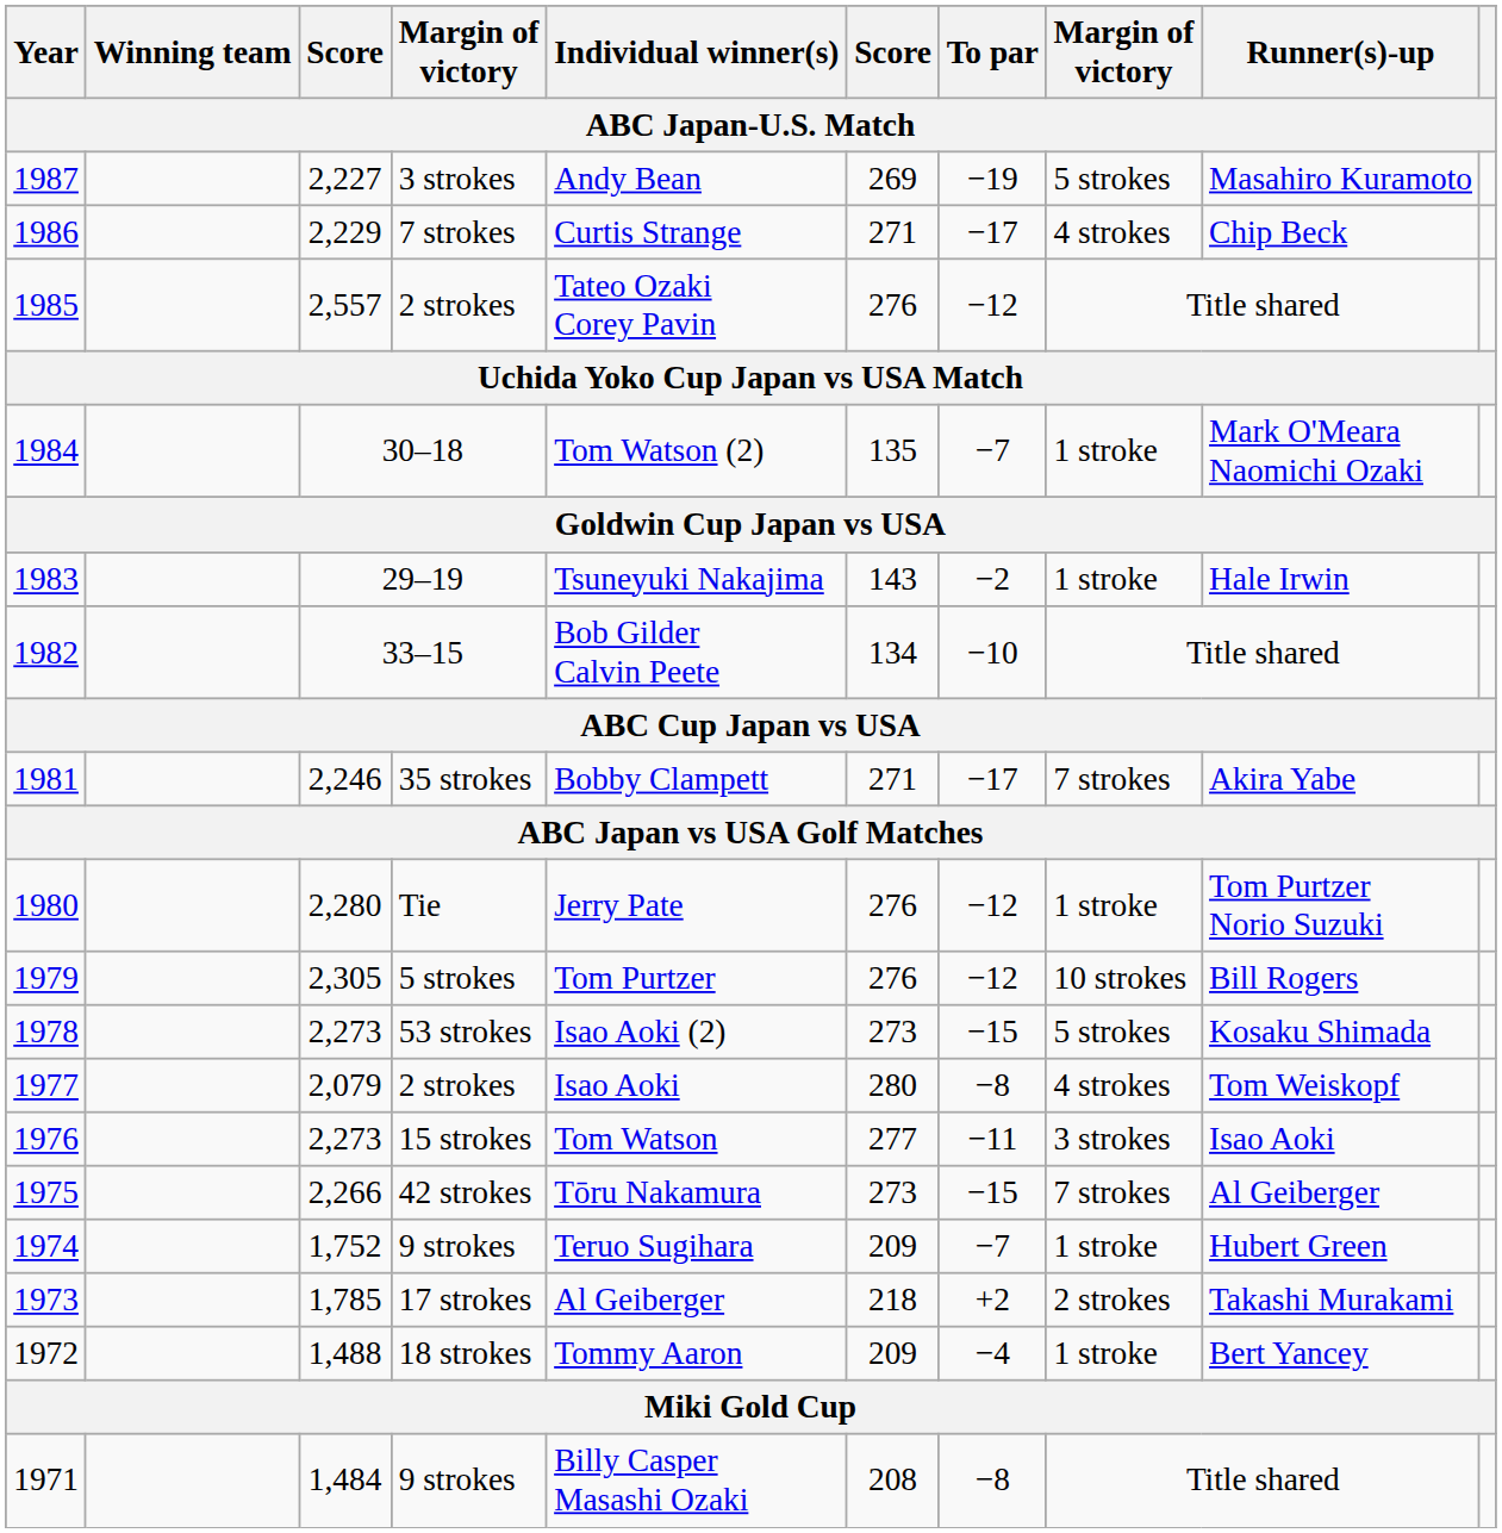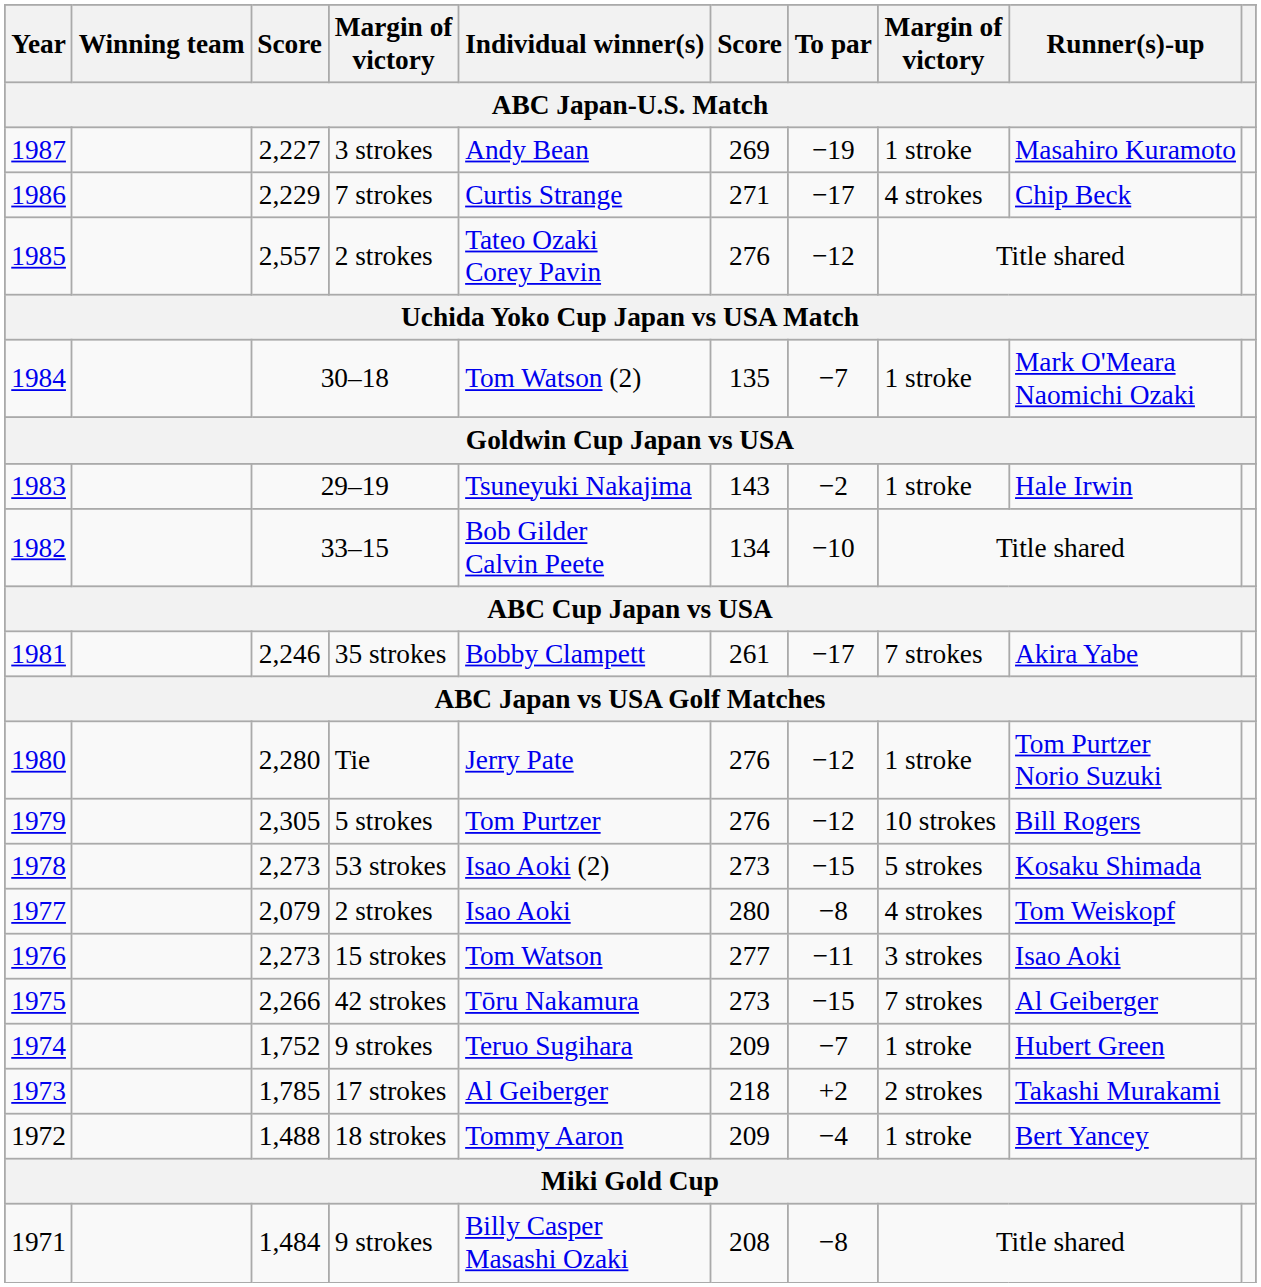 <table class=wikitable style="font-size:95%">
 <tr>
 <th>Year</th>
 <th>Winning team</th>
 <th>Score</th>
 <th>Margin of<br>victory</th>
 <th>Individual winner(s)</th>
 <th>Score</th>
 <th>To par</th>
 <th>Margin of<br>victory</th>
 <th>Runner(s)-up</th>
 <th></th>
 </tr>
 <tr>
 <th colspan=10>ABC Japan-U.S. Match</th>
 </tr>
 <tr>
 <td><a href='#'>1987</a></td>
 <td></td>
 <td align=center>2,227</td>
 <td>3 strokes</td>
 <td> <a href='#'>Andy Bean</a></td>
 <td align=center>269</td>
 <td align=center>−19</td>
-<td>5 strokes</td>
+<td>1 stroke</td>
 <td> <a href='#'>Masahiro Kuramoto</a></td>
 <td></td>
 </tr>
 <tr>
 <td><a href='#'>1986</a></td>
 <td></td>
 <td align=center>2,229</td>
 <td>7 strokes</td>
 <td> <a href='#'>Curtis Strange</a></td>
 <td align=center>271</td>
 <td align=center>−17</td>
 <td>4 strokes</td>
 <td> <a href='#'>Chip Beck</a></td>
 <td></td>
 </tr>
 <tr>
 <td><a href='#'>1985</a></td>
 <td></td>
 <td align=center>2,557</td>
 <td>2 strokes</td>
 <td> <a href='#'>Tateo Ozaki</a><br> <a href='#'>Corey Pavin</a></td>
 <td align=center>276</td>
 <td align=center>−12</td>
 <td colspan=2 align=center>Title shared</td>
 <td></td>
 </tr>
 <tr>
 <th colspan=10>Uchida Yoko Cup Japan vs USA Match</th>
 </tr>
 <tr>
 <td><a href='#'>1984</a></td>
 <td></td>
 <td align=center colspan=2>30–18</td>
 <td> <a href='#'>Tom Watson</a> (2)</td>
 <td align=center>135</td>
 <td align=center>−7</td>
 <td>1 stroke</td>
 <td> <a href='#'>Mark O'Meara</a><br> <a href='#'>Naomichi Ozaki</a></td>
 <td></td>
 </tr>
 <tr>
 <th colspan=10>Goldwin Cup Japan vs USA</th>
 </tr>
 <tr>
 <td><a href='#'>1983</a></td>
 <td></td>
 <td align=center colspan=2>29–19</td>
 <td> <a href='#'>Tsuneyuki Nakajima</a></td>
 <td align=center>143</td>
 <td align=center>−2</td>
 <td>1 stroke</td>
 <td> <a href='#'>Hale Irwin</a></td>
 <td></td>
 </tr>
 <tr>
 <td><a href='#'>1982</a></td>
 <td></td>
 <td align=center colspan=2>33–15</td>
 <td> <a href='#'>Bob Gilder</a><br> <a href='#'>Calvin Peete</a></td>
 <td align=center>134</td>
 <td align=center>−10</td>
 <td colspan=2 align=center>Title shared</td>
 <td></td>
 </tr>
 <tr>
 <th colspan=10>ABC Cup Japan vs USA</th>
 </tr>
 <tr>
 <td><a href='#'>1981</a></td>
 <td></td>
 <td align=center>2,246</td>
 <td>35 strokes</td>
 <td> <a href='#'>Bobby Clampett</a></td>
-<td align=center>271</td>
+<td align=center>261</td>
 <td align=center>−17</td>
 <td>7 strokes</td>
 <td> <a href='#'>Akira Yabe</a></td>
 <td></td>
 </tr>
 <tr>
 <th colspan=10>ABC Japan vs USA Golf Matches</th>
 </tr>
 <tr>
 <td><a href='#'>1980</a></td>
 <td><br></td>
 <td align=center>2,280</td>
 <td>Tie</td>
 <td> <a href='#'>Jerry Pate</a></td>
 <td align=center>276</td>
 <td align=center>−12</td>
 <td>1 stroke</td>
 <td> <a href='#'>Tom Purtzer</a><br> <a href='#'>Norio Suzuki</a></td>
 <td></td>
 </tr>
 <tr>
 <td><a href='#'>1979</a></td>
 <td></td>
 <td align=center>2,305</td>
 <td>5 strokes</td>
 <td> <a href='#'>Tom Purtzer</a></td>
 <td align=center>276</td>
 <td align=center>−12</td>
 <td>10 strokes</td>
 <td> <a href='#'>Bill Rogers</a></td>
 <td></td>
 </tr>
 <tr>
 <td><a href='#'>1978</a></td>
 <td></td>
 <td align=center>2,273</td>
 <td>53 strokes</td>
 <td> <a href='#'>Isao Aoki</a> (2)</td>
 <td align=center>273</td>
 <td align=center>−15</td>
 <td>5 strokes</td>
 <td> <a href='#'>Kosaku Shimada</a></td>
 <td></td>
 </tr>
 <tr>
 <td><a href='#'>1977</a></td>
 <td></td>
 <td align=center>2,079</td>
 <td>2 strokes</td>
 <td> <a href='#'>Isao Aoki</a></td>
 <td align=center>280</td>
 <td align=center>−8</td>
 <td>4 strokes</td>
 <td> <a href='#'>Tom Weiskopf</a></td>
 <td></td>
 </tr>
 <tr>
 <td><a href='#'>1976</a></td>
 <td></td>
 <td align=center>2,273</td>
 <td>15 strokes</td>
 <td> <a href='#'>Tom Watson</a></td>
 <td align=center>277</td>
 <td align=center>−11</td>
 <td>3 strokes</td>
 <td> <a href='#'>Isao Aoki</a></td>
 <td></td>
 </tr>
 <tr>
 <td><a href='#'>1975</a></td>
 <td></td>
 <td align=center>2,266</td>
 <td>42 strokes</td>
 <td> <a href='#'>Tōru Nakamura</a></td>
 <td align=center>273</td>
 <td align=center>−15</td>
 <td>7 strokes</td>
 <td> <a href='#'>Al Geiberger</a></td>
 <td></td>
 </tr>
 <tr>
 <td><a href='#'>1974</a></td>
 <td></td>
 <td align=center>1,752</td>
 <td>9 strokes</td>
 <td> <a href='#'>Teruo Sugihara</a></td>
 <td align=center>209</td>
 <td align=center>−7</td>
 <td>1 stroke</td>
 <td> <a href='#'>Hubert Green</a></td>
 <td></td>
 </tr>
 <tr>
 <td><a href='#'>1973</a></td>
 <td></td>
 <td align=center>1,785</td>
 <td>17 strokes</td>
 <td> <a href='#'>Al Geiberger</a></td>
 <td align=center>218</td>
 <td align=center>+2</td>
 <td>2 strokes</td>
 <td> <a href='#'>Takashi Murakami</a></td>
 <td></td>
 </tr>
 <tr>
 <td>1972</td>
 <td></td>
 <td align=center>1,488</td>
 <td>18 strokes</td>
 <td> <a href='#'>Tommy Aaron</a></td>
 <td align=center>209</td>
 <td align=center>−4</td>
 <td>1 stroke</td>
 <td> <a href='#'>Bert Yancey</a></td>
 <td></td>
 </tr>
 <tr>
 <th colspan=10>Miki Gold Cup</th>
 </tr>
 <tr>
 <td>1971</td>
 <td></td>
 <td align=center>1,484</td>
 <td>9 strokes</td>
 <td> <a href='#'>Billy Casper</a><br> <a href='#'>Masashi Ozaki</a></td>
 <td align=center>208</td>
 <td align=center>−8</td>
 <td colspan=2 align=center>Title shared</td>
 <td></td>
 </tr>
 </table>
